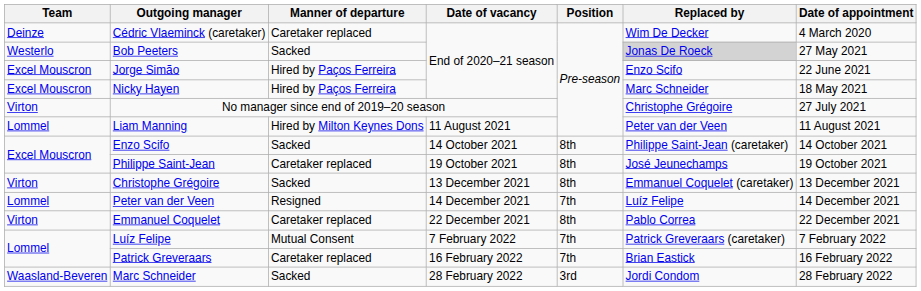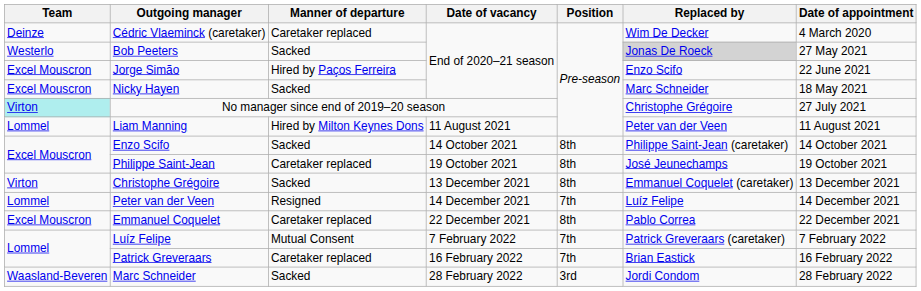 <table class="wikitable">
 <tr>
 <th>Team</th>
 <th>Outgoing manager</th>
 <th>Manner of departure</th>
 <th>Date of vacancy</th>
 <th>Position</th>
 <th>Replaced by</th>
 <th>Date of appointment</th>
 </tr>
 <tr>
 <td><a href='#'>Deinze</a></td>
 <td> <a href='#'>Cédric Vlaeminck</a> (caretaker)</td>
 <td>Caretaker replaced </td>
 <td rowspan=4>End of 2020–21 season</td>
 <td rowspan=6><em>Pre-season</em></td>
 <td> <a href='#'>Wim De Decker</a></td>
 <td>4 March 2020</td>
 </tr>
 <tr>
 <td><a href='#'>Westerlo</a></td>
 <td> <a href='#'>Bob Peeters</a></td>
 <td>Sacked </td>
 <td style="background: lightgrey;"> <a href='#'>Jonas De Roeck</a></td>
 <td>27 May 2021 </td>
 </tr>
 <tr>
 <td><a href='#'>Excel Mouscron</a></td>
 <td> <a href='#'>Jorge Simão</a></td>
 <td>Hired by  <a href='#'>Paços Ferreira</a></td>
 <td> <a href='#'>Enzo Scifo</a></td>
 <td>22 June 2021 </td>
 </tr>
 <tr>
 <td><a href='#'>Excel Mouscron</a></td>
 <td> <a href='#'>Nicky Hayen</a></td>
-<td>Hired by  <a href='#'>Paços Ferreira</a></td>
+<td>Sacked </td>
 <td> <a href='#'>Marc Schneider</a></td>
 <td>18 May 2021 </td>
 </tr>
 <tr>
-<td><a href='#'>Virton</a></td>
+<td style="background: paleturquoise;"><a href='#'>Virton</a></td>
 <td colspan=3 align=center>No manager since end of 2019–20 season</td>
 <td> <a href='#'>Christophe Grégoire</a></td>
 <td>27 July 2021 </td>
 </tr>
 <tr>
 <td><a href='#'>Lommel</a></td>
 <td> <a href='#'>Liam Manning</a></td>
 <td>Hired by  <a href='#'>Milton Keynes Dons</a></td>
 <td>11 August 2021</td>
 <td> <a href='#'>Peter van der Veen</a></td>
 <td>11 August 2021 </td>
 </tr>
 <tr>
 <td rowspan=2><a href='#'>Excel Mouscron</a></td>
 <td> <a href='#'>Enzo Scifo</a></td>
 <td>Sacked</td>
 <td>14 October 2021</td>
 <td>8th</td>
 <td> <a href='#'>Philippe Saint-Jean</a> (caretaker)</td>
 <td>14 October 2021</td>
 </tr>
 <tr>
 <td> <a href='#'>Philippe Saint-Jean</a></td>
 <td>Caretaker replaced</td>
 <td>19 October 2021</td>
 <td>8th</td>
 <td> <a href='#'>José Jeunechamps</a></td>
 <td>19 October 2021</td>
 </tr>
 <tr>
 <td><a href='#'>Virton</a></td>
 <td> <a href='#'>Christophe Grégoire</a></td>
 <td>Sacked</td>
 <td>13 December 2021</td>
 <td>8th</td>
 <td> <a href='#'>Emmanuel Coquelet</a> (caretaker)</td>
 <td>13 December 2021</td>
 </tr>
 <tr>
 <td><a href='#'>Lommel</a></td>
 <td> <a href='#'>Peter van der Veen</a></td>
 <td>Resigned</td>
 <td>14 December 2021</td>
 <td>7th</td>
 <td> <a href='#'>Luíz Felipe</a></td>
 <td>14 December 2021</td>
 </tr>
 <tr>
-<td><a href='#'>Virton</a></td>
+<td><a href='#'>Excel Mouscron</a></td>
 <td> <a href='#'>Emmanuel Coquelet</a></td>
 <td>Caretaker replaced</td>
 <td>22 December 2021</td>
 <td>8th</td>
 <td> <a href='#'>Pablo Correa</a></td>
 <td>22 December 2021</td>
 </tr>
 <tr>
 <td rowspan=2><a href='#'>Lommel</a></td>
 <td> <a href='#'>Luíz Felipe</a></td>
 <td>Mutual Consent</td>
 <td>7 February 2022</td>
 <td>7th</td>
 <td> <a href='#'>Patrick Greveraars</a> (caretaker)</td>
 <td>7 February 2022</td>
 </tr>
 <tr>
 <td> <a href='#'>Patrick Greveraars</a></td>
 <td>Caretaker replaced</td>
 <td>16 February 2022</td>
 <td>7th</td>
 <td> <a href='#'>Brian Eastick</a></td>
 <td>16 February 2022</td>
 </tr>
 <tr>
 <td><a href='#'>Waasland-Beveren</a></td>
 <td> <a href='#'>Marc Schneider</a></td>
 <td>Sacked </td>
 <td>28 February 2022</td>
 <td>3rd</td>
 <td> <a href='#'>Jordi Condom</a></td>
 <td>28 February 2022</td>
 </tr>
 </table>
